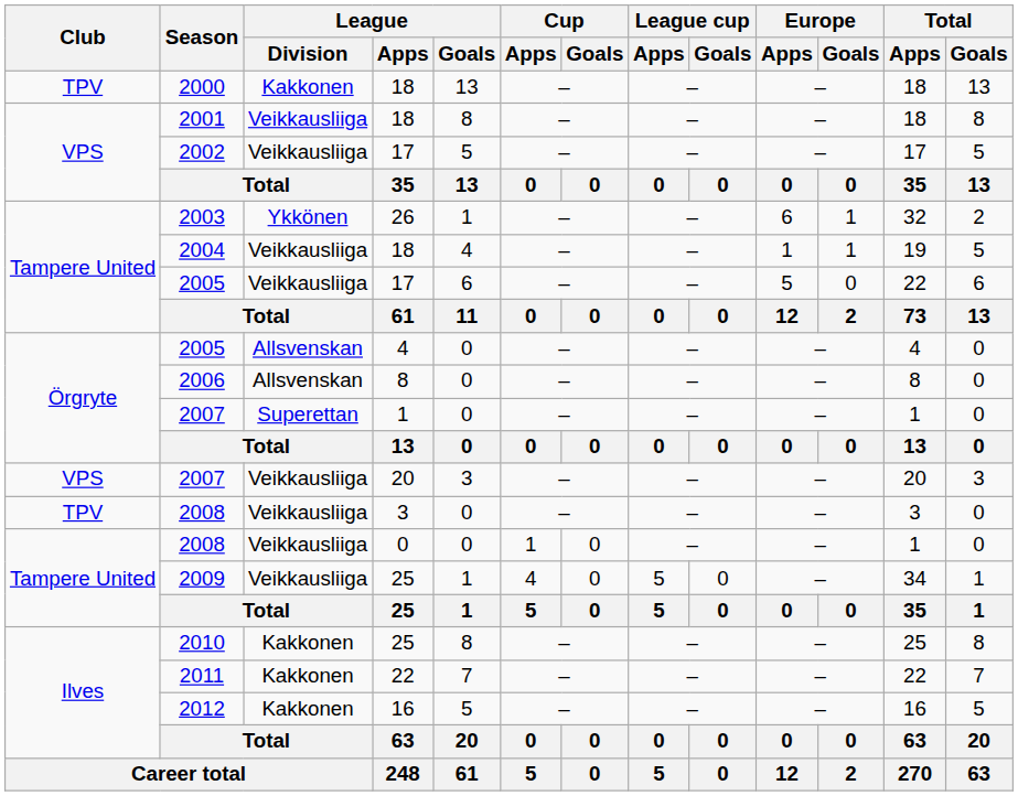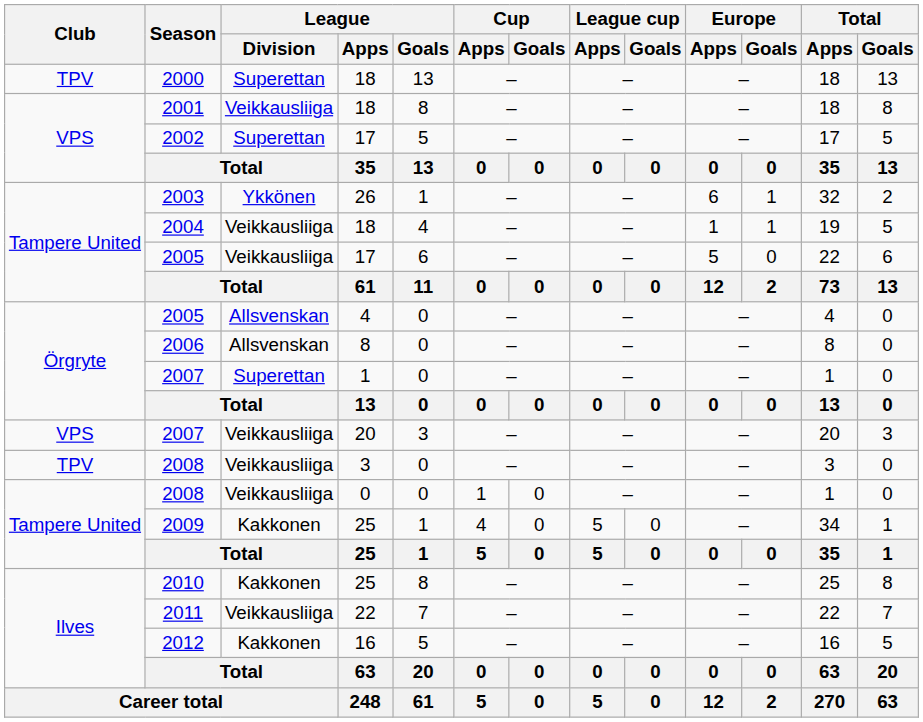 <table class="wikitable" style="text-align:center">
 <tr>
 <th rowspan="2">Club</th>
 <th rowspan="2">Season</th>
 <th colspan="3">League</th>
 <th colspan="2">Cup</th>
 <th colspan="2">League cup</th>
 <th colspan="2">Europe</th>
 <th colspan="2">Total</th>
 </tr>
 <tr>
 <th>Division</th>
 <th>Apps</th>
 <th>Goals</th>
 <th>Apps</th>
 <th>Goals</th>
 <th>Apps</th>
 <th>Goals</th>
 <th>Apps</th>
 <th>Goals</th>
 <th>Apps</th>
 <th>Goals</th>
 </tr>
 <tr>
 <td><a href='#'>TPV</a></td>
 <td><a href='#'>2000</a></td>
-<td><a href='#'>Kakkonen</a></td>
+<td><a href='#'>Superettan</a></td>
 <td>18</td>
 <td>13</td>
 <td colspan=2>–</td>
 <td colspan=2>–</td>
 <td colspan=2>–</td>
 <td>18</td>
 <td>13</td>
 </tr>
 <tr>
 <td rowspan=3><a href='#'>VPS</a></td>
 <td><a href='#'>2001</a></td>
 <td><a href='#'>Veikkausliiga</a></td>
 <td>18</td>
 <td>8</td>
 <td colspan=2>–</td>
 <td colspan=2>–</td>
 <td colspan=2>–</td>
 <td>18</td>
 <td>8</td>
 </tr>
 <tr>
 <td><a href='#'>2002</a></td>
-<td>Veikkausliiga</td>
+<td><a href='#'>Superettan</a></td>
 <td>17</td>
 <td>5</td>
 <td colspan=2>–</td>
 <td colspan=2>–</td>
 <td colspan=2>–</td>
 <td>17</td>
 <td>5</td>
 </tr>
 <tr>
 <th colspan=2>Total</th>
 <th>35</th>
 <th>13</th>
 <th>0</th>
 <th>0</th>
 <th>0</th>
 <th>0</th>
 <th>0</th>
 <th>0</th>
 <th>35</th>
 <th>13</th>
 </tr>
 <tr>
 <td rowspan=4><a href='#'>Tampere United</a></td>
 <td><a href='#'>2003</a></td>
 <td><a href='#'>Ykkönen</a></td>
 <td>26</td>
 <td>1</td>
 <td colspan=2>–</td>
 <td colspan=2>–</td>
 <td>6</td>
 <td>1</td>
 <td>32</td>
 <td>2</td>
 </tr>
 <tr>
 <td><a href='#'>2004</a></td>
 <td>Veikkausliiga</td>
 <td>18</td>
 <td>4</td>
 <td colspan=2>–</td>
 <td colspan=2>–</td>
 <td>1</td>
 <td>1</td>
 <td>19</td>
 <td>5</td>
 </tr>
 <tr>
 <td><a href='#'>2005</a></td>
 <td>Veikkausliiga</td>
 <td>17</td>
 <td>6</td>
 <td colspan=2>–</td>
 <td colspan=2>–</td>
 <td>5</td>
 <td>0</td>
 <td>22</td>
 <td>6</td>
 </tr>
 <tr>
 <th colspan=2>Total</th>
 <th>61</th>
 <th>11</th>
 <th>0</th>
 <th>0</th>
 <th>0</th>
 <th>0</th>
 <th>12</th>
 <th>2</th>
 <th>73</th>
 <th>13</th>
 </tr>
 <tr>
 <td rowspan=4><a href='#'>Örgryte</a></td>
 <td><a href='#'>2005</a></td>
 <td><a href='#'>Allsvenskan</a></td>
 <td>4</td>
 <td>0</td>
 <td colspan=2>–</td>
 <td colspan=2>–</td>
 <td colspan=2>–</td>
 <td>4</td>
 <td>0</td>
 </tr>
 <tr>
 <td><a href='#'>2006</a></td>
 <td>Allsvenskan</td>
 <td>8</td>
 <td>0</td>
 <td colspan=2>–</td>
 <td colspan=2>–</td>
 <td colspan=2>–</td>
 <td>8</td>
 <td>0</td>
 </tr>
 <tr>
 <td><a href='#'>2007</a></td>
 <td><a href='#'>Superettan</a></td>
 <td>1</td>
 <td>0</td>
 <td colspan=2>–</td>
 <td colspan=2>–</td>
 <td colspan=2>–</td>
 <td>1</td>
 <td>0</td>
 </tr>
 <tr>
 <th colspan=2>Total</th>
 <th>13</th>
 <th>0</th>
 <th>0</th>
 <th>0</th>
 <th>0</th>
 <th>0</th>
 <th>0</th>
 <th>0</th>
 <th>13</th>
 <th>0</th>
 </tr>
 <tr>
 <td><a href='#'>VPS</a></td>
 <td><a href='#'>2007</a></td>
 <td>Veikkausliiga</td>
 <td>20</td>
 <td>3</td>
 <td colspan=2>–</td>
 <td colspan=2>–</td>
 <td colspan=2>–</td>
 <td>20</td>
 <td>3</td>
 </tr>
 <tr>
 <td><a href='#'>TPV</a></td>
 <td><a href='#'>2008</a></td>
 <td>Veikkausliiga</td>
 <td>3</td>
 <td>0</td>
 <td colspan=2>–</td>
 <td colspan=2>–</td>
 <td colspan=2>–</td>
 <td>3</td>
 <td>0</td>
 </tr>
 <tr>
 <td rowspan=3><a href='#'>Tampere United</a></td>
 <td><a href='#'>2008</a></td>
 <td>Veikkausliiga</td>
 <td>0</td>
 <td>0</td>
 <td>1</td>
 <td>0</td>
 <td colspan=2>–</td>
 <td colspan=2>–</td>
 <td>1</td>
 <td>0</td>
 </tr>
 <tr>
 <td><a href='#'>2009</a></td>
-<td>Veikkausliiga</td>
+<td>Kakkonen</td>
 <td>25</td>
 <td>1</td>
 <td>4</td>
 <td>0</td>
 <td>5</td>
 <td>0</td>
 <td colspan=2>–</td>
 <td>34</td>
 <td>1</td>
 </tr>
 <tr>
 <th colspan=2>Total</th>
 <th>25</th>
 <th>1</th>
 <th>5</th>
 <th>0</th>
 <th>5</th>
 <th>0</th>
 <th>0</th>
 <th>0</th>
 <th>35</th>
 <th>1</th>
 </tr>
 <tr>
 <td rowspan=4><a href='#'>Ilves</a></td>
 <td><a href='#'>2010</a></td>
 <td>Kakkonen</td>
 <td>25</td>
 <td>8</td>
 <td colspan=2>–</td>
 <td colspan=2>–</td>
 <td colspan=2>–</td>
 <td>25</td>
 <td>8</td>
 </tr>
 <tr>
 <td><a href='#'>2011</a></td>
-<td>Kakkonen</td>
+<td>Veikkausliiga</td>
 <td>22</td>
 <td>7</td>
 <td colspan=2>–</td>
 <td colspan=2>–</td>
 <td colspan=2>–</td>
 <td>22</td>
 <td>7</td>
 </tr>
 <tr>
 <td><a href='#'>2012</a></td>
 <td>Kakkonen</td>
 <td>16</td>
 <td>5</td>
 <td colspan=2>–</td>
 <td colspan=2>–</td>
 <td colspan=2>–</td>
 <td>16</td>
 <td>5</td>
 </tr>
 <tr>
 <th colspan=2>Total</th>
 <th>63</th>
 <th>20</th>
 <th>0</th>
 <th>0</th>
 <th>0</th>
 <th>0</th>
 <th>0</th>
 <th>0</th>
 <th>63</th>
 <th>20</th>
 </tr>
 <tr>
 <th colspan="3">Career total</th>
 <th>248</th>
 <th>61</th>
 <th>5</th>
 <th>0</th>
 <th>5</th>
 <th>0</th>
 <th>12</th>
 <th>2</th>
 <th>270</th>
 <th>63</th>
 </tr>
 </table>
